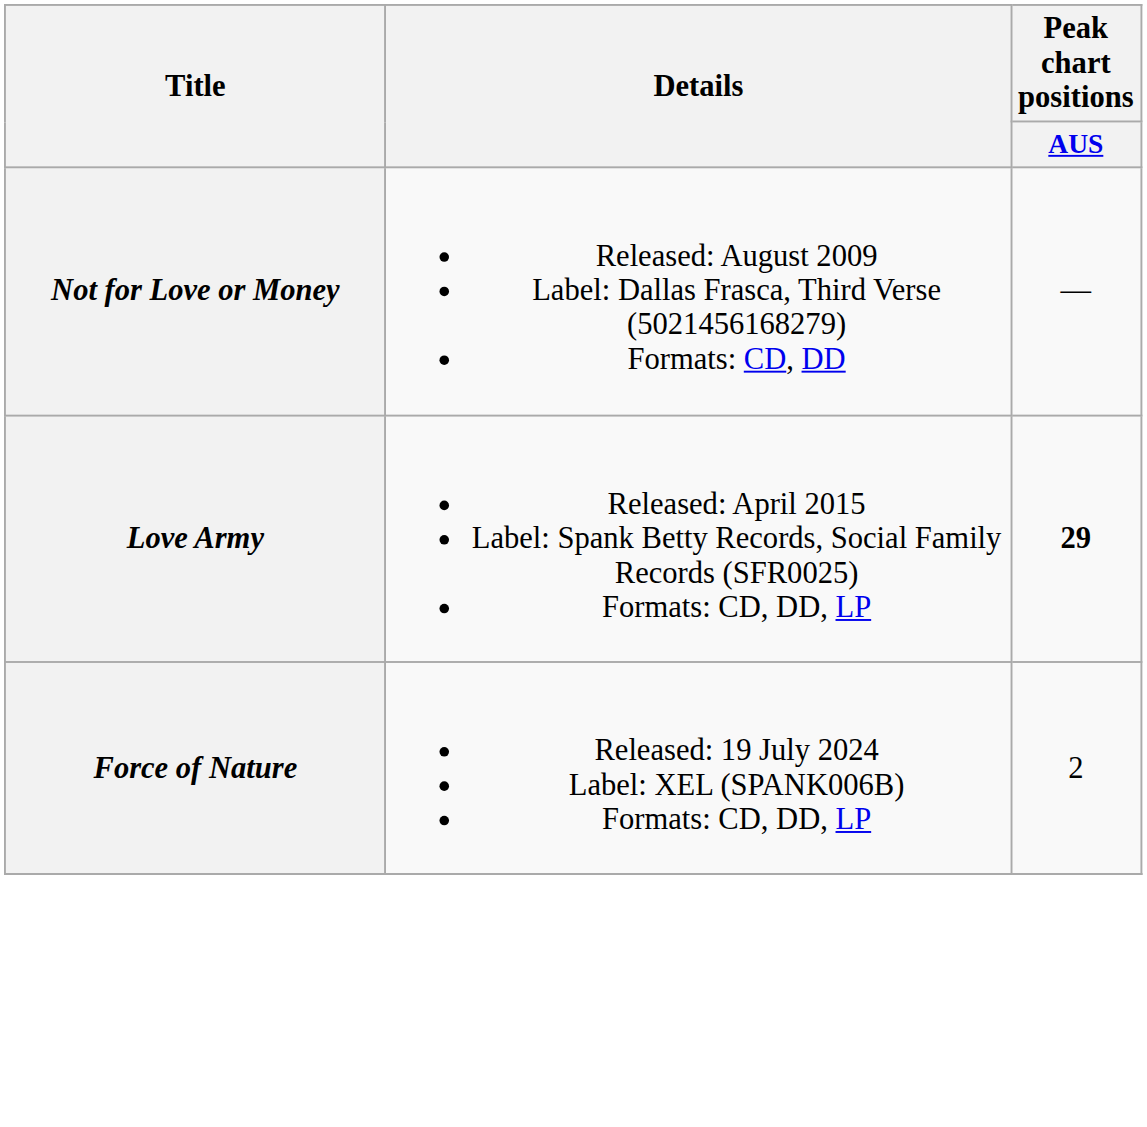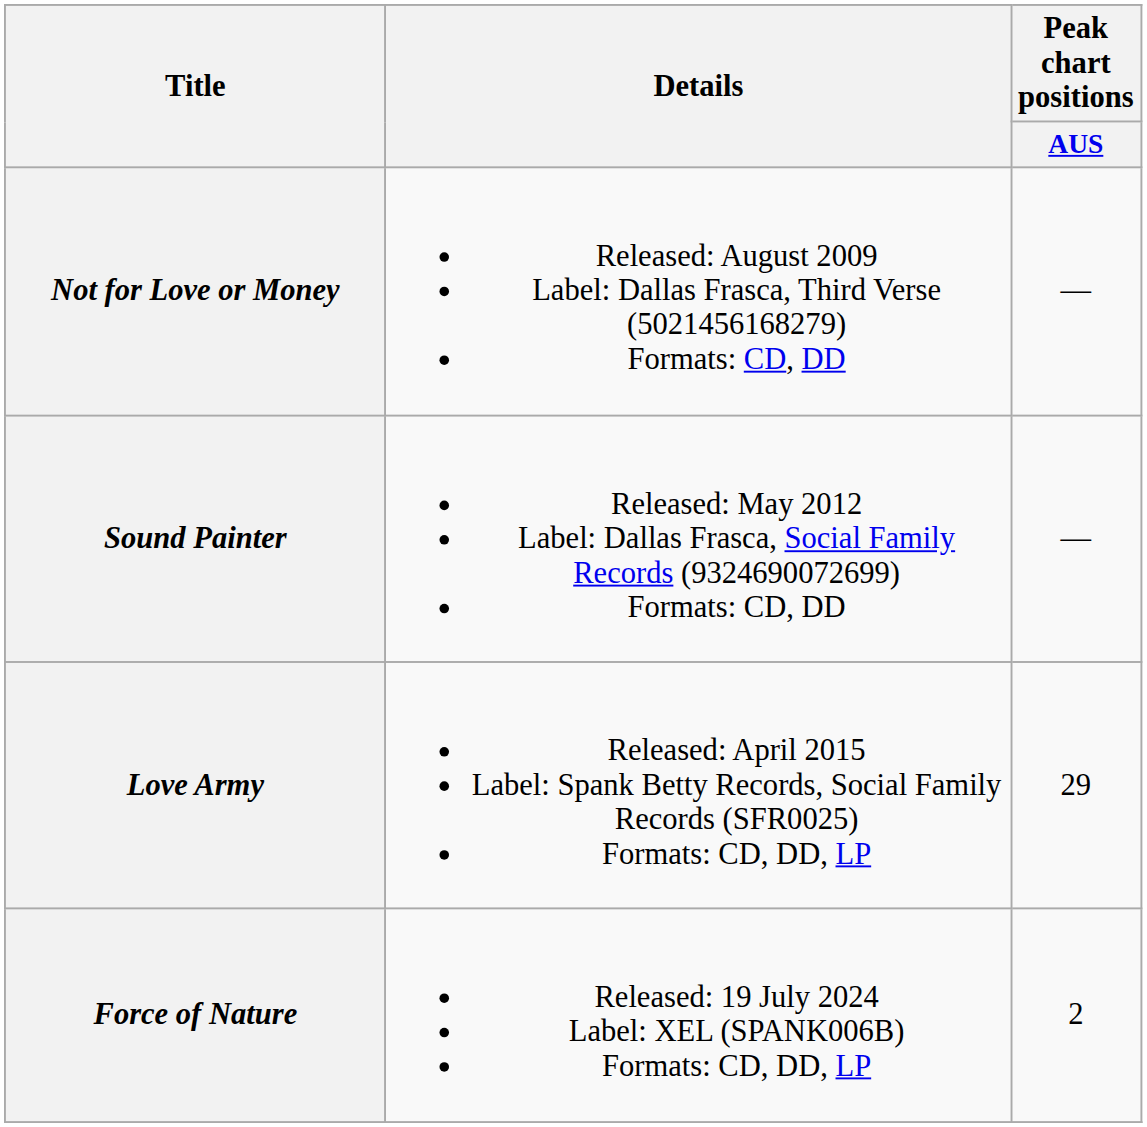 <table class="wikitable plainrowheaders" style="text-align:center;">
 <tr>
 <th scope="col" rowspan="2" style="width:12em;">Title</th>
 <th scope="col" rowspan="2" style="width:20em;">Details</th>
 <th scope="col" colspan="1">Peak chart positions</th>
 </tr>
 <tr>
 <th scope="col" style="width:3em;font-size:90%;"><a href='#'>AUS</a><br></th>
 </tr>
 <tr>
 <th scope="row"><em>Not for Love or Money</em></th>
 <td><br><ul><li>Released: August 2009</li><li>Label: Dallas Frasca, Third Verse (5021456168279)</li><li>Formats: <a href='#'>CD</a>, <a href='#'>DD</a></li></ul></td>
 <td>—</td>
 </tr>
 <tr>
+<th scope="row"><em>Sound Painter</em></th>
+<td><br><ul><li>Released: May 2012</li><li>Label: Dallas Frasca, <a href='#'>Social Family Records</a> (9324690072699)</li><li>Formats: CD, DD</li></ul></td>
+<td>—</td>
+</tr>
+<tr>
 <th scope="row"><em>Love Army</em></th>
 <td><br><ul><li>Released: April 2015</li><li>Label: Spank Betty Records, Social Family Records (SFR0025)</li><li>Formats: CD, DD, <a href='#'>LP</a></li></ul></td>
-<td><strong>29</strong></td>
+<td>29</td>
 </tr>
 <tr>
 <th scope="row"><em>Force of Nature</em></th>
 <td><br><ul><li>Released: 19 July 2024</li><li>Label: XEL (SPANK006B)</li><li>Formats: CD, DD, <a href='#'>LP</a></li></ul></td>
 <td>2</td>
 </tr>
 <tr>
 </tr>
 </table>
